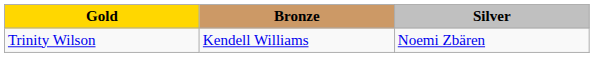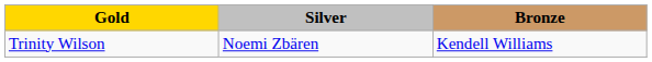 <table class="wikitable" style="text-align:left">
 <tr align="center">
 <td width=200 bgcolor=gold><strong>Gold</strong></td>
+<td width=200 bgcolor=silver><strong>Silver</strong></td>
 <td width=200 bgcolor=CC9966><strong>Bronze</strong></td>
-<td width=200 bgcolor=silver><strong>Silver</strong></td>
 </tr>
 <tr>
 <td><a href='#'>Trinity Wilson</a><br></td>
+<td><a href='#'>Noemi Zbären</a><br></td>
 <td><a href='#'>Kendell Williams</a><br></td>
-<td><a href='#'>Noemi Zbären</a><br></td>
 </tr>
 </table>
